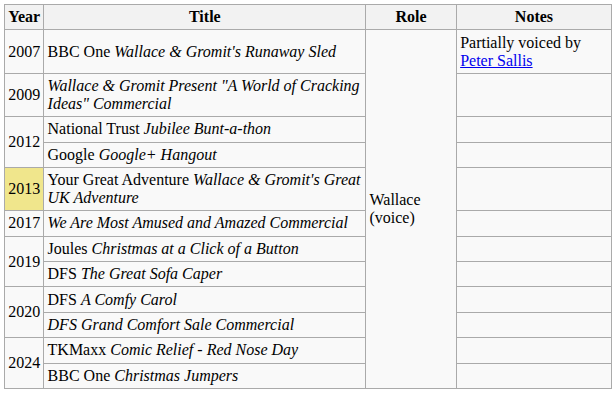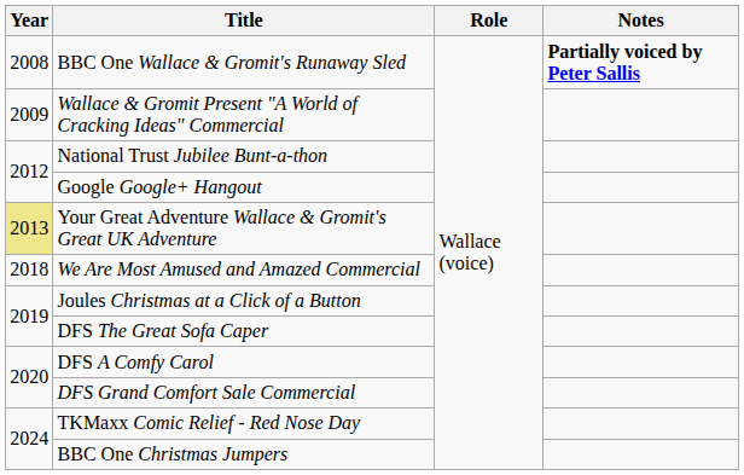 <table class="wikitable">
 <tr>
 <th>Year</th>
 <th>Title</th>
 <th>Role</th>
 <th>Notes</th>
 </tr>
 <tr>
-<td>2007</td>
+<td>2008</td>
 <td>BBC One <em>Wallace & Gromit's Runaway Sled</em></td>
 <td rowspan=12>Wallace (voice)</td>
-<td>Partially voiced by <a href='#'>Peter Sallis</a></td>
+<td><strong>Partially voiced by <a href='#'>Peter Sallis</a></strong></td>
 </tr>
 <tr>
 <td>2009</td>
 <td><em>Wallace & Gromit Present "A World of Cracking Ideas" Commercial</em></td>
 <td></td>
 </tr>
 <tr>
 <td rowspan="2">2012</td>
 <td>National Trust <em>Jubilee Bunt-a-thon</em></td>
 <td></td>
 </tr>
 <tr>
 <td>Google <em>Google+ Hangout</em></td>
 <td></td>
 </tr>
 <tr>
 <td style="background: khaki;">2013</td>
 <td>Your Great Adventure <em>Wallace & Gromit's Great UK Adventure</em></td>
 <td></td>
 </tr>
 <tr>
-<td>2017</td>
+<td>2018</td>
 <td><em>We Are Most Amused and Amazed Commercial</em></td>
 <td></td>
 </tr>
 <tr>
 <td rowspan="2">2019</td>
 <td>Joules <em>Christmas at a Click of a Button</em></td>
 <td></td>
 </tr>
 <tr>
 <td>DFS <em>The Great Sofa Caper</em></td>
 <td></td>
 </tr>
 <tr>
 <td rowspan="2">2020</td>
 <td>DFS <em>A Comfy Carol</em></td>
 <td></td>
 </tr>
 <tr>
 <td><em>DFS Grand Comfort Sale Commercial</em></td>
 <td></td>
 </tr>
 <tr>
 <td rowspan="2">2024</td>
 <td>TKMaxx <em>Comic Relief - Red Nose Day</em></td>
 <td></td>
 </tr>
 <tr>
 <td>BBC One <em>Christmas Jumpers</em></td>
 <td></td>
 </tr>
 </table>
